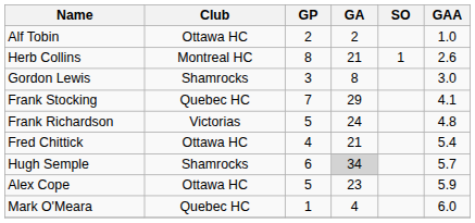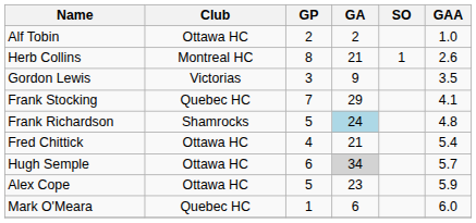 <table class="wikitable" style="text-align:center;">
 <tr>
 <th style="width:10em">Name</th>
 <th style="width:10em">Club</th>
 <th style="width:3em">GP</th>
 <th style="width:3em">GA</th>
 <th style="width:3em">SO</th>
 <th style="width:3em">GAA</th>
 </tr>
 <tr>
 <td align="left">Alf Tobin</td>
 <td>Ottawa HC</td>
 <td>2</td>
 <td>2</td>
 <td></td>
 <td>1.0</td>
 </tr>
 <tr>
 <td align="left">Herb Collins</td>
 <td>Montreal HC</td>
 <td>8</td>
 <td>21</td>
 <td>1</td>
 <td>2.6</td>
 </tr>
 <tr>
 <td align="left">Gordon Lewis</td>
-<td>Shamrocks</td>
+<td>Victorias</td>
 <td>3</td>
-<td>8</td>
+<td>9</td>
 <td></td>
-<td>3.0</td>
+<td>3.5</td>
 </tr>
 <tr>
 <td align="left">Frank Stocking</td>
 <td>Quebec HC</td>
 <td>7</td>
 <td>29</td>
 <td></td>
 <td>4.1</td>
 </tr>
 <tr>
 <td align="left">Frank Richardson</td>
-<td>Victorias</td>
+<td>Shamrocks</td>
 <td>5</td>
-<td>24</td>
+<td style="background: lightblue;">24</td>
 <td></td>
 <td>4.8</td>
 </tr>
 <tr>
 <td align="left">Fred Chittick</td>
 <td>Ottawa HC</td>
 <td>4</td>
 <td>21</td>
 <td></td>
 <td>5.4</td>
 </tr>
 <tr>
 <td align="left">Hugh Semple</td>
-<td>Shamrocks</td>
+<td>Ottawa HC</td>
 <td>6</td>
 <td style="background: lightgrey;">34</td>
 <td></td>
 <td>5.7</td>
 </tr>
 <tr>
 <td align="left">Alex Cope</td>
 <td>Ottawa HC</td>
 <td>5</td>
 <td>23</td>
 <td></td>
 <td>5.9</td>
 </tr>
 <tr>
 <td align="left">Mark O'Meara</td>
 <td>Quebec HC</td>
 <td>1</td>
-<td>4</td>
+<td>6</td>
 <td></td>
 <td>6.0</td>
 </tr>
 <tr>
 </tr>
 </table>
